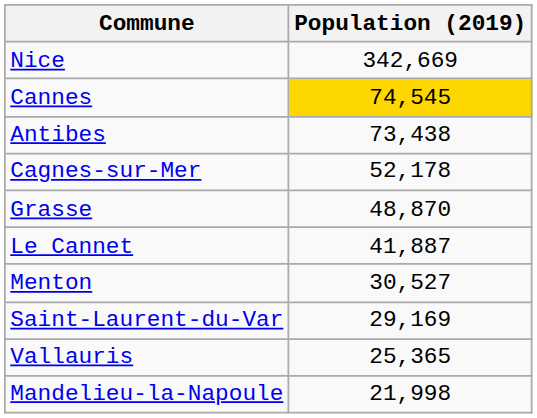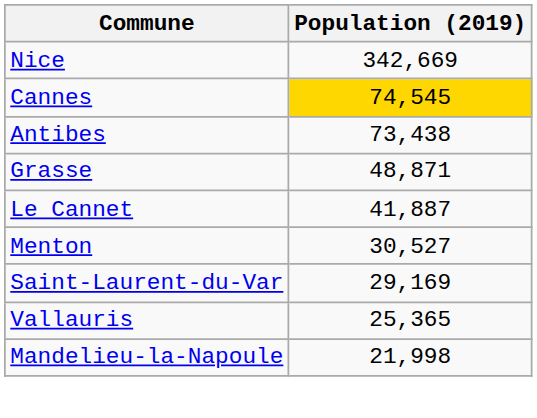 <table class=wikitable>
 <tr>
 <th>Commune</th>
 <th>Population (2019)</th>
 </tr>
 <tr>
 <td><a href='#'>Nice</a></td>
 <td style="text-align: center;">342,669</td>
 </tr>
 <tr>
 <td><a href='#'>Cannes</a></td>
 <td style="background: gold; text-align: center;">74,545</td>
 </tr>
 <tr>
 <td><a href='#'>Antibes</a></td>
 <td style="text-align: center;">73,438</td>
 </tr>
 <tr>
-<td><a href='#'>Cagnes-sur-Mer</a></td>
-<td style="text-align: center;">52,178</td>
-</tr>
-<tr>
 <td><a href='#'>Grasse</a></td>
-<td style="text-align: center;">48,870</td>
+<td style="text-align: center;">48,871</td>
 </tr>
 <tr>
 <td><a href='#'>Le Cannet</a></td>
 <td style="text-align: center;">41,887</td>
 </tr>
 <tr>
 <td><a href='#'>Menton</a></td>
 <td style="text-align: center;">30,527</td>
 </tr>
 <tr>
 <td><a href='#'>Saint-Laurent-du-Var</a></td>
 <td style="text-align: center;">29,169</td>
 </tr>
 <tr>
 <td><a href='#'>Vallauris</a></td>
 <td style="text-align: center;">25,365</td>
 </tr>
 <tr>
 <td><a href='#'>Mandelieu-la-Napoule</a></td>
 <td style="text-align: center;">21,998</td>
 </tr>
 </table>
